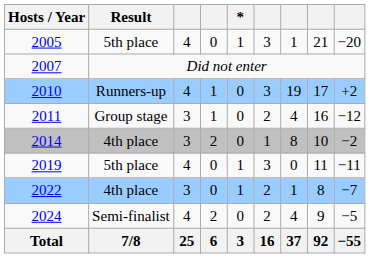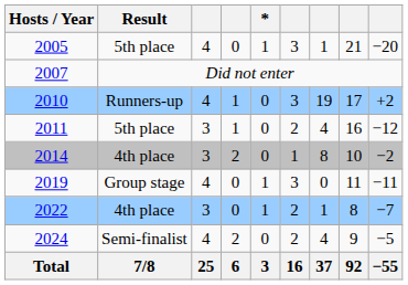 <table class="wikitable" style="text-align: center;font-size:95%;">
 <tr>
 <th>Hosts / Year</th>
 <th>Result</th>
 <th width=20></th>
 <th width=20></th>
 <th width=20>*</th>
 <th width=20></th>
 <th width=20></th>
 <th width=20></th>
 <th width=20></th>
 </tr>
 <tr>
 <td> <a href='#'>2005</a></td>
 <td>5th place</td>
 <td>4</td>
 <td>0</td>
 <td>1</td>
 <td>3</td>
 <td>1</td>
 <td>21</td>
 <td>−20</td>
 </tr>
 <tr>
 <td> <a href='#'>2007</a></td>
 <td colspan=8><em>Did not enter</em></td>
 </tr>
 <tr style="background:#9acdff">
 <td> <a href='#'>2010</a></td>
 <td>Runners-up</td>
 <td>4</td>
 <td>1</td>
 <td>0</td>
 <td>3</td>
 <td>19</td>
 <td>17</td>
 <td>+2</td>
 </tr>
 <tr>
 <td> <a href='#'>2011</a></td>
-<td>Group stage</td>
+<td>5th place</td>
 <td>3</td>
 <td>1</td>
 <td>0</td>
 <td>2</td>
 <td>4</td>
 <td>16</td>
 <td>−12</td>
 </tr>
 <tr style="background:Silver;">
 <td> <a href='#'>2014</a></td>
 <td>4th place</td>
 <td>3</td>
 <td>2</td>
 <td>0</td>
 <td>1</td>
 <td>8</td>
 <td>10</td>
 <td>−2</td>
 </tr>
 <tr>
 <td> <a href='#'>2019</a></td>
-<td>5th place</td>
+<td>Group stage</td>
 <td>4</td>
 <td>0</td>
 <td>1</td>
 <td>3</td>
 <td>0</td>
 <td>11</td>
 <td>−11</td>
 </tr>
 <tr style="background:#9acdff">
 <td> <a href='#'>2022</a></td>
 <td>4th place</td>
 <td>3</td>
 <td>0</td>
 <td>1</td>
 <td>2</td>
 <td>1</td>
 <td>8</td>
 <td>−7</td>
 </tr>
 <tr>
 <td> <a href='#'>2024</a></td>
 <td>Semi-finalist</td>
 <td>4</td>
 <td>2</td>
 <td>0</td>
 <td>2</td>
 <td>4</td>
 <td>9</td>
 <td>−5</td>
 </tr>
 <tr>
 <th>Total</th>
 <th>7/8</th>
 <th>25</th>
 <th>6</th>
 <th>3</th>
 <th>16</th>
 <th>37</th>
 <th>92</th>
 <th>−55</th>
 </tr>
 </table>
